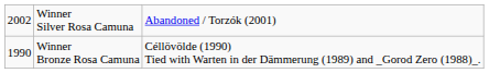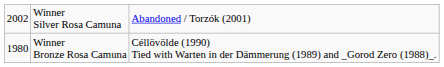 <table class="wikitable">
 <tr>
 <td rowspan="1">2002</td>
 <td rowspan="1">Winner<br>Silver Rosa Camuna</td>
 <td><a href='#'>Abandoned</a> / Torzók (2001)</td>
 </tr>
 <tr>
-<td rowspan="1">1990</td>
+<td rowspan="1">1980</td>
 <td rowspan="1">Winner<br>Bronze Rosa Camuna</td>
 <td>Céllövölde (1990)<br>Tied with Warten in der Dämmerung (1989) and _Gorod Zero (1988)_.</td>
 </tr>
 </table>
